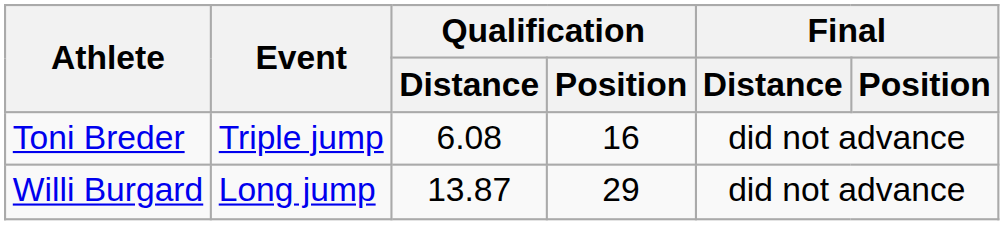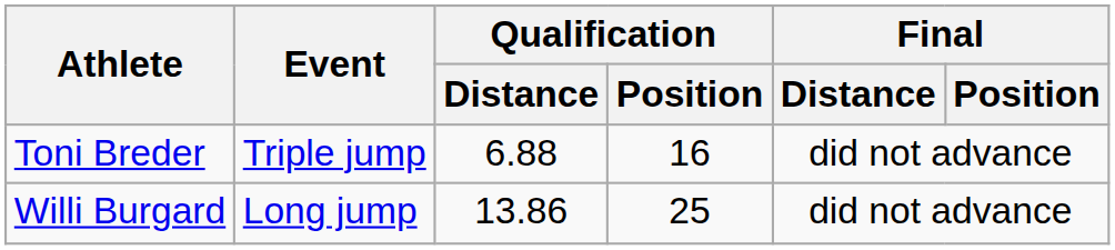 <table class=wikitable>
 <tr>
 <th rowspan="2">Athlete</th>
 <th rowspan="2">Event</th>
 <th colspan="2">Qualification</th>
 <th colspan="2">Final</th>
 </tr>
 <tr style=>
 <th>Distance</th>
 <th>Position</th>
 <th>Distance</th>
 <th>Position</th>
 </tr>
 <tr align=center>
 <td align=left><a href='#'>Toni Breder</a></td>
 <td align=left><a href='#'>Triple jump</a></td>
-<td>6.08</td>
+<td>6.88</td>
 <td>16</td>
 <td colspan=2>did not advance</td>
 </tr>
 <tr align=center>
 <td align=left><a href='#'>Willi Burgard</a></td>
 <td align=left><a href='#'>Long jump</a></td>
-<td>13.87</td>
-<td>29</td>
+<td>13.86</td>
+<td>25</td>
 <td colspan=2>did not advance</td>
 </tr>
 </table>
